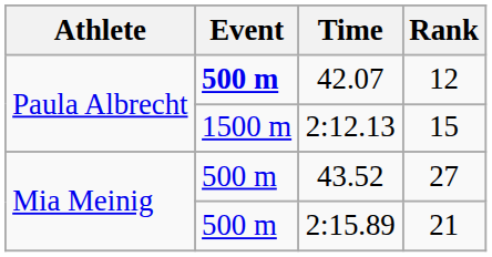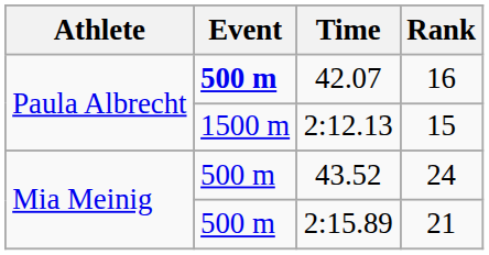 <table class="wikitable" style="font-size:90%">
 <tr>
 <th>Athlete</th>
 <th>Event</th>
 <th>Time</th>
 <th>Rank</th>
 </tr>
 <tr align=center>
 <td align=left rowspan=2><a href='#'>Paula Albrecht</a></td>
 <td align=left><strong><a href='#'>500 m</a></strong></td>
 <td>42.07</td>
-<td>12</td>
+<td>16</td>
 </tr>
 <tr align=center>
 <td align=left><a href='#'>1500 m</a></td>
 <td>2:12.13</td>
 <td>15</td>
 </tr>
 <tr align=center>
 <td align=left rowspan=2><a href='#'>Mia Meinig</a></td>
 <td align=left><a href='#'>500 m</a></td>
 <td>43.52</td>
-<td>27</td>
+<td>24</td>
 </tr>
 <tr align=center>
 <td align=left><a href='#'>500 m</a></td>
 <td>2:15.89</td>
 <td>21</td>
 </tr>
 </table>
